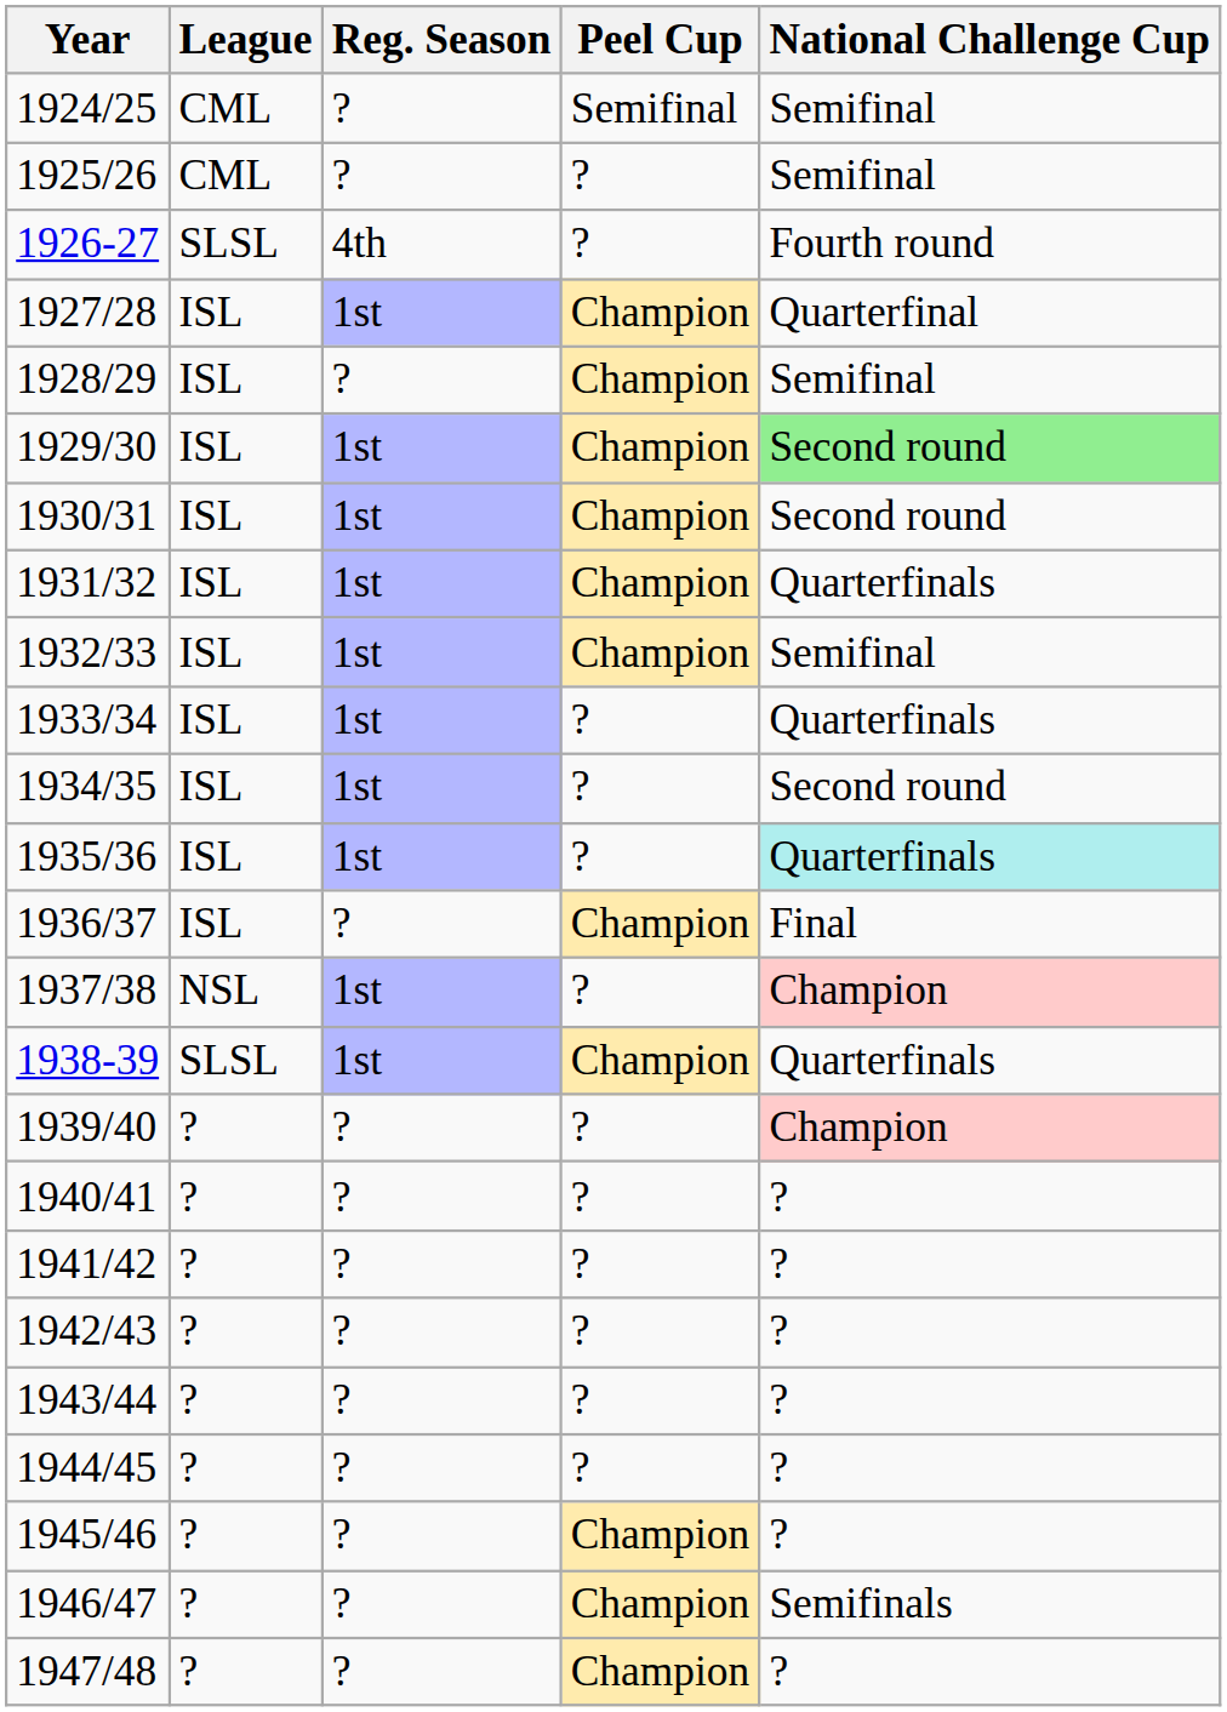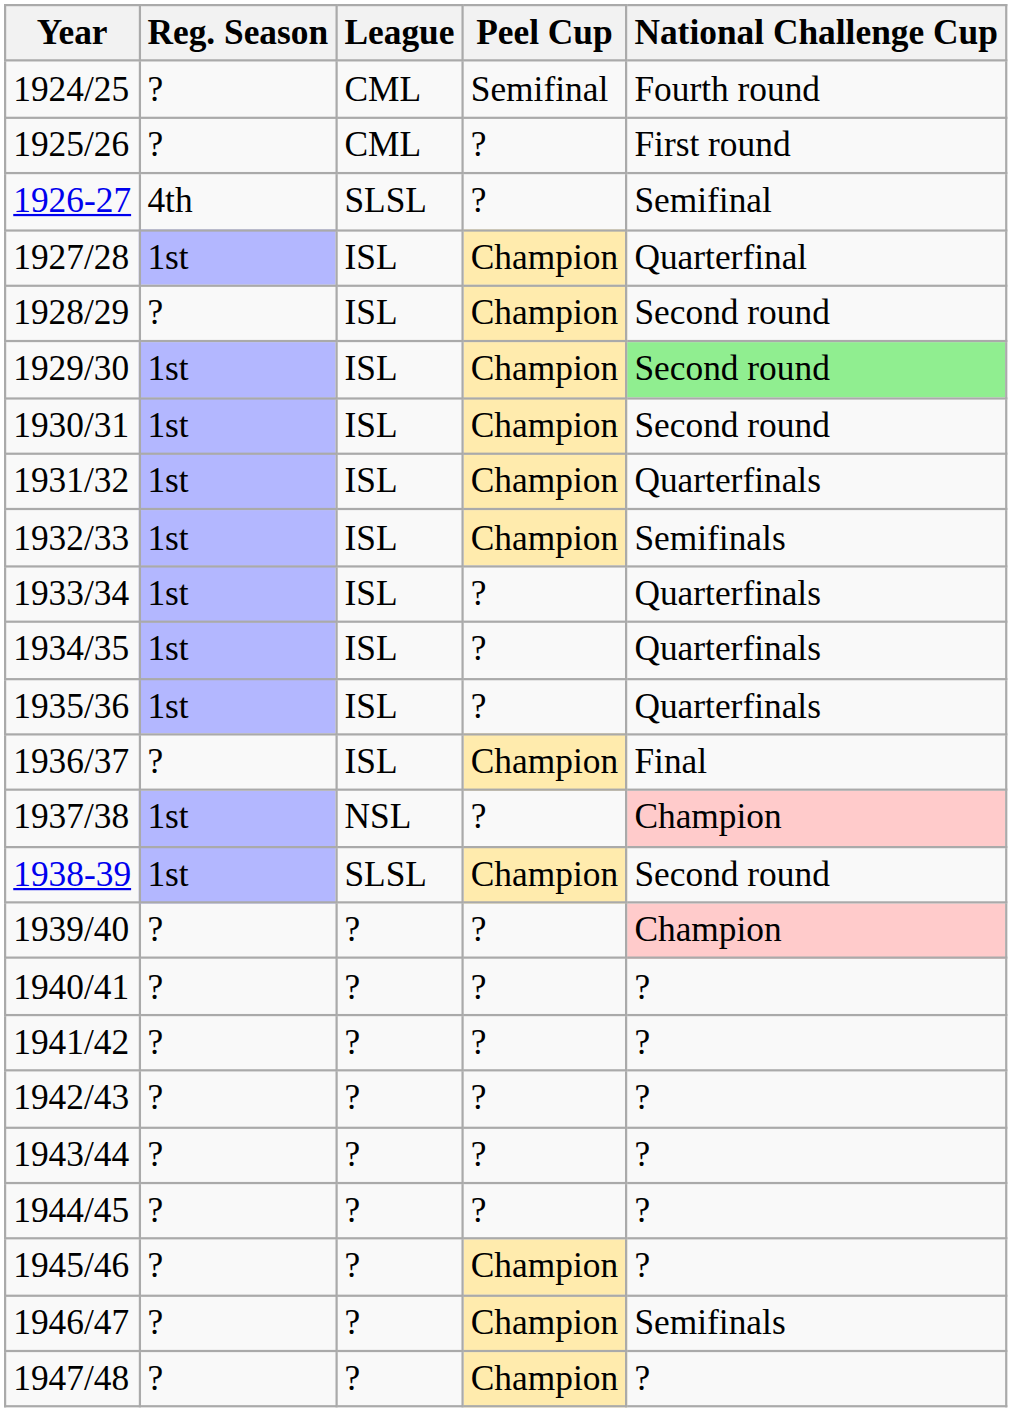 <table class="wikitable">
 <tr>
 <th>Year</th>
+<th>Reg. Season</th>
 <th>League</th>
-<th>Reg. Season</th>
 <th>Peel Cup</th>
 <th>National Challenge Cup</th>
 </tr>
 <tr>
 <td>1924/25</td>
+<td>?</td>
 <td>CML</td>
-<td>?</td>
 <td>Semifinal</td>
-<td>Semifinal</td>
+<td>Fourth round</td>
 </tr>
 <tr>
 <td>1925/26</td>
+<td>?</td>
 <td>CML</td>
 <td>?</td>
+<td>First round</td>
+</tr>
+<tr>
+<td><a href='#'>1926-27</a></td>
+<td>4th</td>
+<td>SLSL</td>
 <td>?</td>
 <td>Semifinal</td>
 </tr>
 <tr>
-<td><a href='#'>1926-27</a></td>
-<td>SLSL</td>
-<td>4th</td>
-<td>?</td>
-<td>Fourth round</td>
-</tr>
-<tr>
 <td>1927/28</td>
+<td bgcolor="B3B7FF">1st</td>
 <td>ISL</td>
-<td bgcolor="B3B7FF">1st</td>
 <td bgcolor="FFEBAD">Champion</td>
 <td>Quarterfinal</td>
 </tr>
 <tr>
 <td>1928/29</td>
+<td>?</td>
 <td>ISL</td>
-<td>?</td>
 <td bgcolor="FFEBAD">Champion</td>
-<td>Semifinal</td>
+<td>Second round</td>
 </tr>
 <tr>
 <td>1929/30</td>
+<td bgcolor="B3B7FF">1st</td>
 <td>ISL</td>
-<td bgcolor="B3B7FF">1st</td>
 <td bgcolor="FFEBAD">Champion</td>
 <td style="background: lightgreen;">Second round</td>
 </tr>
 <tr>
 <td>1930/31</td>
+<td bgcolor="B3B7FF">1st</td>
 <td>ISL</td>
-<td bgcolor="B3B7FF">1st</td>
 <td bgcolor="FFEBAD">Champion</td>
 <td>Second round</td>
 </tr>
 <tr>
 <td>1931/32</td>
+<td bgcolor="B3B7FF">1st</td>
 <td>ISL</td>
-<td bgcolor="B3B7FF">1st</td>
 <td bgcolor="FFEBAD">Champion</td>
 <td>Quarterfinals</td>
 </tr>
 <tr>
 <td>1932/33</td>
+<td bgcolor="B3B7FF">1st</td>
 <td>ISL</td>
-<td bgcolor="B3B7FF">1st</td>
 <td bgcolor="FFEBAD">Champion</td>
-<td>Semifinal</td>
+<td>Semifinals</td>
 </tr>
 <tr>
 <td>1933/34</td>
+<td bgcolor="B3B7FF">1st</td>
 <td>ISL</td>
-<td bgcolor="B3B7FF">1st</td>
 <td>?</td>
 <td>Quarterfinals</td>
 </tr>
 <tr>
 <td>1934/35</td>
+<td bgcolor="B3B7FF">1st</td>
 <td>ISL</td>
-<td bgcolor="B3B7FF">1st</td>
 <td>?</td>
-<td>Second round</td>
+<td>Quarterfinals</td>
 </tr>
 <tr>
 <td>1935/36</td>
+<td bgcolor="B3B7FF">1st</td>
 <td>ISL</td>
-<td bgcolor="B3B7FF">1st</td>
 <td>?</td>
-<td style="background: paleturquoise;">Quarterfinals</td>
+<td>Quarterfinals</td>
 </tr>
 <tr>
 <td>1936/37</td>
+<td>?</td>
 <td>ISL</td>
-<td>?</td>
 <td bgcolor="FFEBAD">Champion</td>
 <td>Final</td>
 </tr>
 <tr>
 <td>1937/38</td>
+<td bgcolor="B3B7FF">1st</td>
 <td>NSL</td>
-<td bgcolor="B3B7FF">1st</td>
 <td>?</td>
 <td bgcolor="FFCBCB">Champion</td>
 </tr>
 <tr>
 <td><a href='#'>1938-39</a></td>
+<td bgcolor="B3B7FF">1st</td>
 <td>SLSL</td>
-<td bgcolor="B3B7FF">1st</td>
 <td bgcolor="FFEBAD">Champion</td>
-<td>Quarterfinals</td>
+<td>Second round</td>
 </tr>
 <tr>
 <td>1939/40</td>
 <td>?</td>
 <td>?</td>
 <td>?</td>
 <td bgcolor="FFCBCB">Champion</td>
 </tr>
 <tr>
 <td>1940/41</td>
 <td>?</td>
 <td>?</td>
 <td>?</td>
 <td>?</td>
 </tr>
 <tr>
 <td>1941/42</td>
 <td>?</td>
 <td>?</td>
 <td>?</td>
 <td>?</td>
 </tr>
 <tr>
 <td>1942/43</td>
 <td>?</td>
 <td>?</td>
 <td>?</td>
 <td>?</td>
 </tr>
 <tr>
 <td>1943/44</td>
 <td>?</td>
 <td>?</td>
 <td>?</td>
 <td>?</td>
 </tr>
 <tr>
 <td>1944/45</td>
 <td>?</td>
 <td>?</td>
 <td>?</td>
 <td>?</td>
 </tr>
 <tr>
 <td>1945/46</td>
 <td>?</td>
 <td>?</td>
 <td bgcolor="FFEBAD">Champion</td>
 <td>?</td>
 </tr>
 <tr>
 <td>1946/47</td>
 <td>?</td>
 <td>?</td>
 <td bgcolor="FFEBAD">Champion</td>
 <td>Semifinals</td>
 </tr>
 <tr>
 <td>1947/48</td>
 <td>?</td>
 <td>?</td>
 <td bgcolor="FFEBAD">Champion</td>
 <td>?</td>
 </tr>
 </table>
